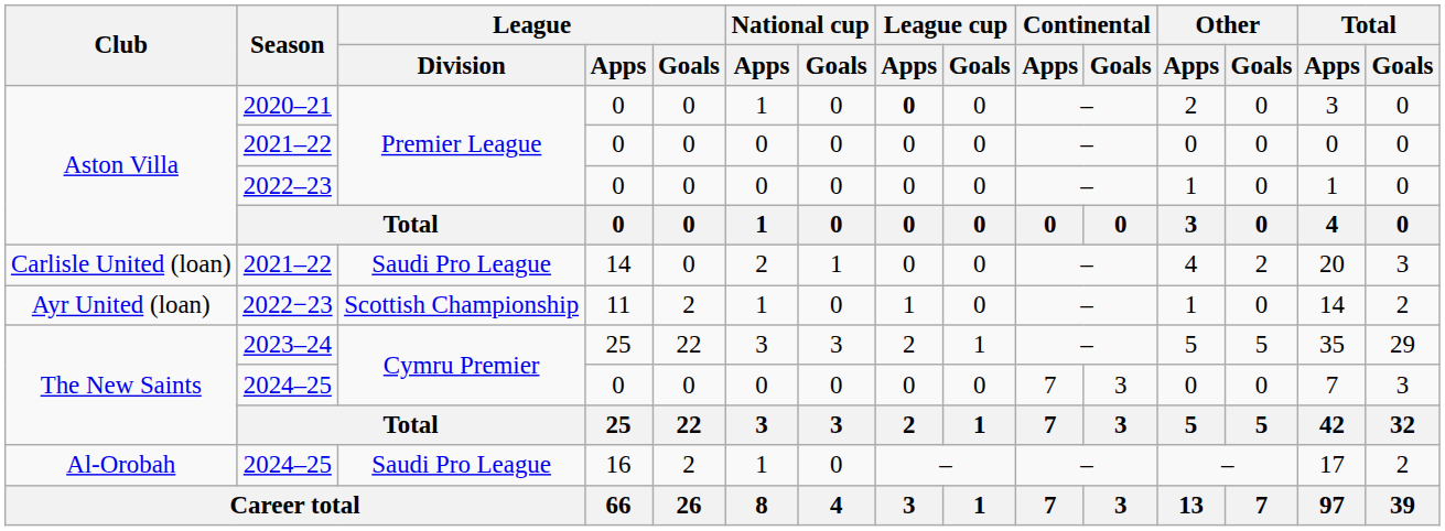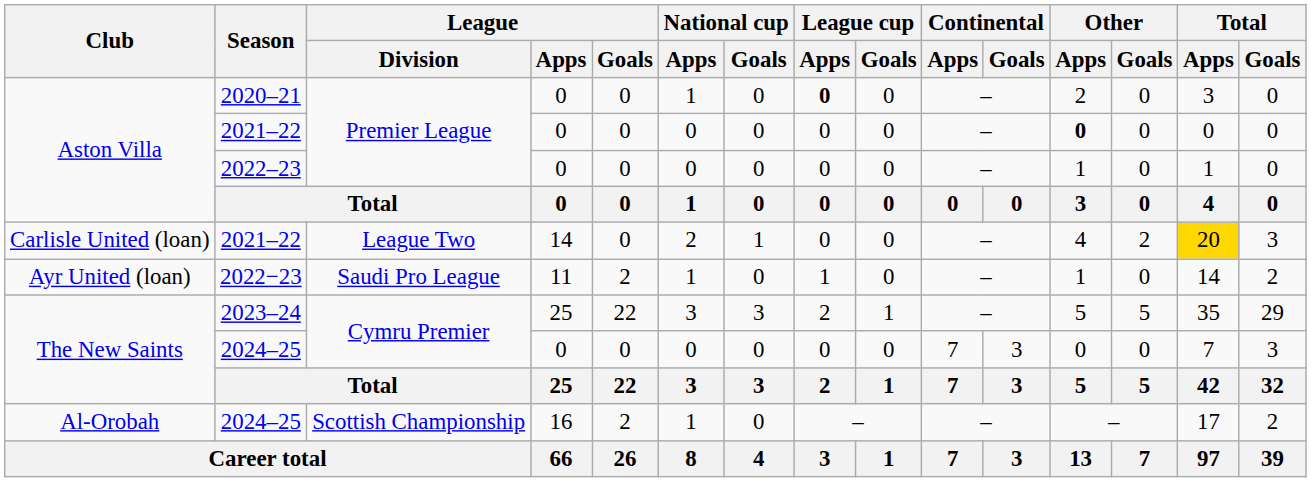 <table class="wikitable" style="text-align: center">
 <tr>
 <th rowspan="2">Club</th>
 <th rowspan="2">Season</th>
 <th colspan="3">League</th>
 <th colspan="2">National cup</th>
 <th colspan="2">League cup</th>
 <th colspan="2">Continental</th>
 <th colspan="2">Other</th>
 <th colspan="2">Total</th>
 </tr>
 <tr>
 <th>Division</th>
 <th>Apps</th>
 <th>Goals</th>
 <th>Apps</th>
 <th>Goals</th>
 <th>Apps</th>
 <th>Goals</th>
 <th>Apps</th>
 <th>Goals</th>
 <th>Apps</th>
 <th>Goals</th>
 <th>Apps</th>
 <th>Goals</th>
 </tr>
 <tr>
 <td rowspan="4"><a href='#'>Aston Villa</a></td>
 <td><a href='#'>2020–21</a></td>
 <td rowspan="3"><a href='#'>Premier League</a></td>
 <td>0</td>
 <td>0</td>
 <td>1</td>
 <td>0</td>
 <td><strong>0</strong></td>
 <td>0</td>
 <td colspan="2">–</td>
 <td>2</td>
 <td>0</td>
 <td>3</td>
 <td>0</td>
 </tr>
 <tr>
 <td><a href='#'>2021–22</a></td>
 <td>0</td>
 <td>0</td>
 <td>0</td>
 <td>0</td>
 <td>0</td>
 <td>0</td>
 <td colspan="2">–</td>
-<td>0</td>
+<td><strong>0</strong></td>
 <td>0</td>
 <td>0</td>
 <td>0</td>
 </tr>
 <tr>
 <td><a href='#'>2022–23</a></td>
 <td>0</td>
 <td>0</td>
 <td>0</td>
 <td>0</td>
 <td>0</td>
 <td>0</td>
 <td colspan="2">–</td>
 <td>1</td>
 <td>0</td>
 <td>1</td>
 <td>0</td>
 </tr>
 <tr>
 <th colspan="2">Total</th>
 <th>0</th>
 <th>0</th>
 <th>1</th>
 <th>0</th>
 <th>0</th>
 <th>0</th>
 <th>0</th>
 <th>0</th>
 <th>3</th>
 <th>0</th>
 <th>4</th>
 <th>0</th>
 </tr>
 <tr>
 <td><a href='#'>Carlisle United</a> (loan)</td>
 <td><a href='#'>2021–22</a></td>
-<td><a href='#'>Saudi Pro League</a></td>
+<td><a href='#'>League Two</a></td>
 <td>14</td>
 <td>0</td>
 <td>2</td>
 <td>1</td>
 <td>0</td>
 <td>0</td>
 <td colspan="2">–</td>
 <td>4</td>
 <td>2</td>
-<td>20</td>
+<td style="background: gold;">20</td>
 <td>3</td>
 </tr>
 <tr>
 <td><a href='#'>Ayr United</a> (loan)</td>
 <td><a href='#'>2022−23</a></td>
-<td><a href='#'>Scottish Championship</a></td>
+<td><a href='#'>Saudi Pro League</a></td>
 <td>11</td>
 <td>2</td>
 <td>1</td>
 <td>0</td>
 <td>1</td>
 <td>0</td>
 <td colspan="2">–</td>
 <td>1</td>
 <td>0</td>
 <td>14</td>
 <td>2</td>
 </tr>
 <tr>
 <td rowspan="3"><a href='#'>The New Saints</a></td>
 <td><a href='#'>2023–24</a></td>
 <td rowspan="2"><a href='#'>Cymru Premier</a></td>
 <td>25</td>
 <td>22</td>
 <td>3</td>
 <td>3</td>
 <td>2</td>
 <td>1</td>
 <td colspan="2">–</td>
 <td>5</td>
 <td>5</td>
 <td>35</td>
 <td>29</td>
 </tr>
 <tr>
 <td><a href='#'>2024–25</a></td>
 <td>0</td>
 <td>0</td>
 <td>0</td>
 <td>0</td>
 <td>0</td>
 <td>0</td>
 <td>7</td>
 <td>3</td>
 <td>0</td>
 <td>0</td>
 <td>7</td>
 <td>3</td>
 </tr>
 <tr>
 <th colspan="2">Total</th>
 <th>25</th>
 <th>22</th>
 <th>3</th>
 <th>3</th>
 <th>2</th>
 <th>1</th>
 <th>7</th>
 <th>3</th>
 <th>5</th>
 <th>5</th>
 <th>42</th>
 <th>32</th>
 </tr>
 <tr>
 <td><a href='#'>Al-Orobah</a></td>
 <td><a href='#'>2024–25</a></td>
-<td><a href='#'>Saudi Pro League</a></td>
+<td><a href='#'>Scottish Championship</a></td>
 <td>16</td>
 <td>2</td>
 <td>1</td>
 <td>0</td>
 <td colspan="2">–</td>
 <td colspan="2">–</td>
 <td colspan="2">–</td>
 <td>17</td>
 <td>2</td>
 </tr>
 <tr>
 <th colspan="3">Career total</th>
 <th>66</th>
 <th>26</th>
 <th>8</th>
 <th>4</th>
 <th>3</th>
 <th>1</th>
 <th>7</th>
 <th>3</th>
 <th>13</th>
 <th>7</th>
 <th>97</th>
 <th>39</th>
 </tr>
 </table>
